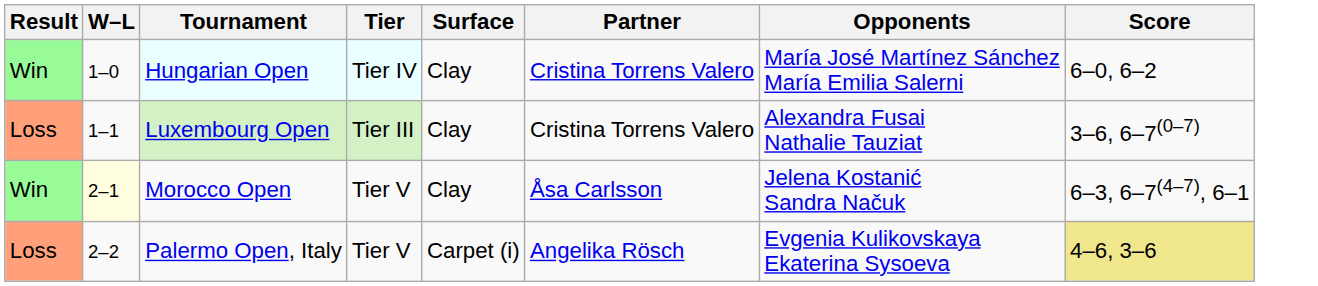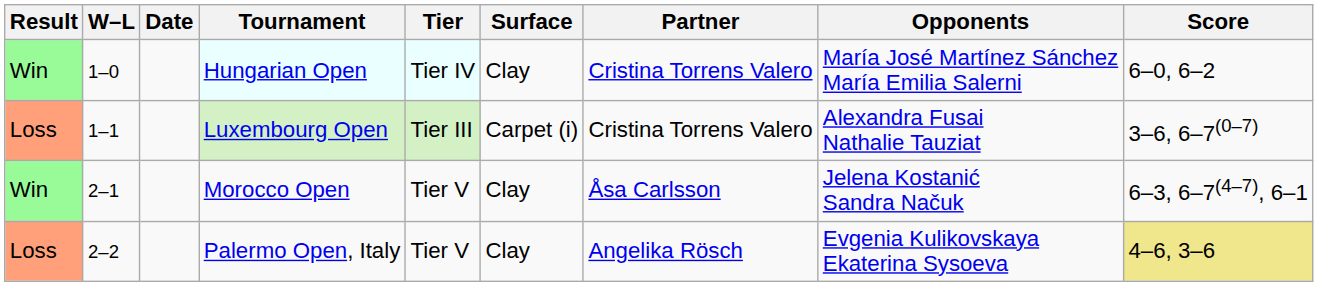 <table class="sortable wikitable">
 <tr>
 <th>Result</th>
 <th class="unsortable">W–L</th>
+<th>Date</th>
 <th>Tournament</th>
 <th>Tier</th>
 <th>Surface</th>
 <th>Partner</th>
 <th>Opponents</th>
 <th class="unsortable">Score</th>
 </tr>
 <tr>
 <td style="background:#98fb98;">Win</td>
 <td><small>1–0</small></td>
+<td></td>
 <td style="background:#eaffff;"><a href='#'>Hungarian Open</a></td>
 <td style="background:#eaffff;">Tier IV</td>
 <td>Clay</td>
 <td> <a href='#'>Cristina Torrens Valero</a></td>
 <td> <a href='#'>María José Martínez Sánchez</a> <br>  <a href='#'>María Emilia Salerni</a></td>
 <td>6–0, 6–2</td>
 </tr>
 <tr>
 <td style="background:#ffa07a;">Loss</td>
 <td><small>1–1</small></td>
+<td></td>
 <td style="background:#d4f1c5;"><a href='#'>Luxembourg Open</a></td>
 <td style="background:#d4f1c5;">Tier III</td>
-<td>Clay</td>
+<td>Carpet (i)</td>
 <td> Cristina Torrens Valero</td>
 <td> <a href='#'>Alexandra Fusai</a> <br>  <a href='#'>Nathalie Tauziat</a></td>
 <td>3–6, 6–7<sup>(0–7)</sup></td>
 </tr>
 <tr>
 <td style="background:#98fb98;">Win</td>
-<td style="background: lightyellow;"><small>2–1</small></td>
+<td><small>2–1</small></td>
+<td></td>
 <td><a href='#'>Morocco Open</a></td>
 <td>Tier V</td>
 <td>Clay</td>
 <td> <a href='#'>Åsa Carlsson</a></td>
 <td> <a href='#'>Jelena Kostanić</a> <br>  <a href='#'>Sandra Načuk</a></td>
 <td>6–3, 6–7<sup>(4–7)</sup>, 6–1</td>
 </tr>
 <tr>
 <td style="background:#ffa07a;">Loss</td>
 <td><small>2–2</small></td>
+<td></td>
 <td><a href='#'>Palermo Open</a>, Italy</td>
 <td>Tier V</td>
-<td>Carpet (i)</td>
+<td>Clay</td>
 <td> <a href='#'>Angelika Rösch</a></td>
 <td> <a href='#'>Evgenia Kulikovskaya</a> <br>  <a href='#'>Ekaterina Sysoeva</a></td>
 <td style="background: khaki;">4–6, 3–6</td>
 </tr>
 </table>
